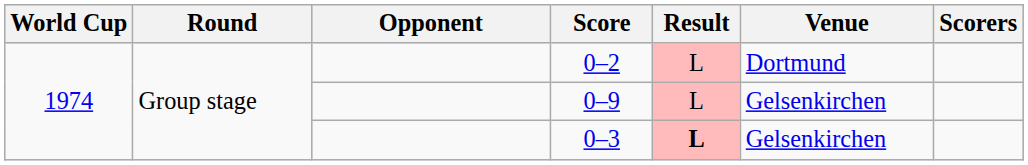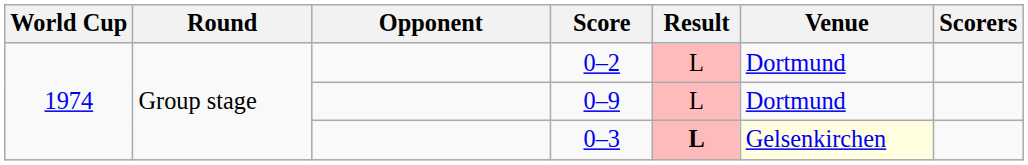 <table class="wikitable sortable" style="text-align:left;">
 <tr>
 <th>World Cup</th>
 <th width=110>Round</th>
 <th width=150>Opponent</th>
 <th width=60>Score</th>
 <th width=50>Result</th>
 <th width=120>Venue</th>
 <th>Scorers</th>
 </tr>
 <tr>
 <td rowspan="3" align=center><a href='#'>1974</a></td>
 <td rowspan="3">Group stage</td>
 <td></td>
 <td align=center><a href='#'>0–2</a></td>
 <td align=center bgcolor="#ffbbbb">L</td>
 <td><a href='#'>Dortmund</a></td>
 <td></td>
 </tr>
 <tr>
 <td></td>
 <td align=center><a href='#'>0–9</a></td>
 <td align=center bgcolor="#ffbbbb">L</td>
-<td><a href='#'>Gelsenkirchen</a></td>
+<td><a href='#'>Dortmund</a></td>
 <td></td>
 </tr>
 <tr>
 <td></td>
 <td align=center><a href='#'>0–3</a></td>
 <td align=center bgcolor="#ffbbbb"><strong>L</strong></td>
-<td><a href='#'>Gelsenkirchen</a></td>
+<td style="background: lightyellow;"><a href='#'>Gelsenkirchen</a></td>
 <td></td>
 </tr>
 </table>
